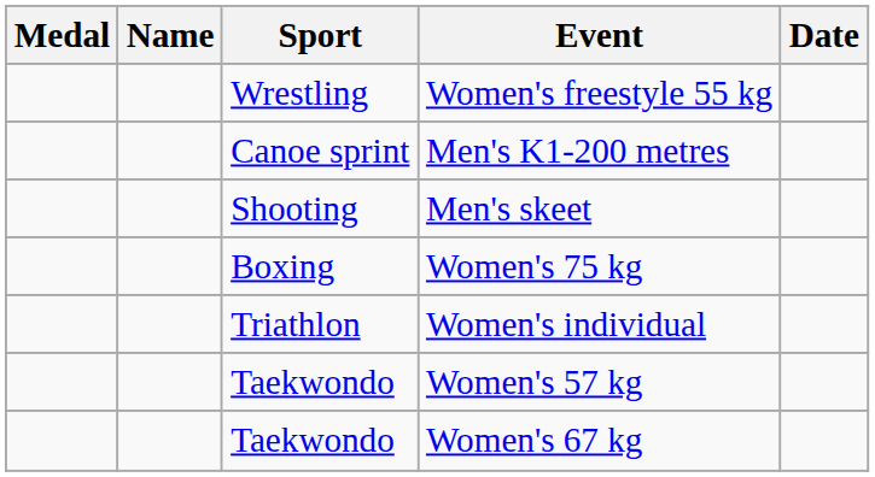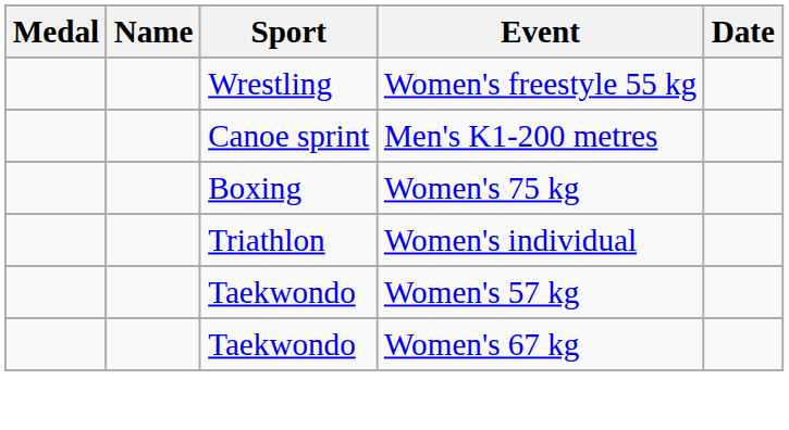 <table class="wikitable sortable" style="font-size: 95%">
 <tr>
 <th>Medal</th>
 <th>Name</th>
 <th>Sport</th>
 <th>Event</th>
 <th>Date</th>
 </tr>
 <tr>
 <td></td>
 <td></td>
 <td><a href='#'>Wrestling</a></td>
 <td><a href='#'>Women's freestyle 55 kg</a></td>
 <td></td>
 </tr>
 <tr>
 <td></td>
 <td></td>
 <td><a href='#'>Canoe sprint</a></td>
 <td><a href='#'>Men's K1-200 metres</a></td>
-<td></td>
-</tr>
-<tr>
-<td></td>
-<td></td>
-<td><a href='#'>Shooting</a></td>
-<td><a href='#'>Men's skeet</a></td>
 <td></td>
 </tr>
 <tr>
 <td></td>
 <td></td>
 <td><a href='#'>Boxing</a></td>
 <td><a href='#'>Women's 75 kg</a></td>
 <td></td>
 </tr>
 <tr>
 <td></td>
 <td></td>
 <td><a href='#'>Triathlon</a></td>
 <td><a href='#'>Women's individual</a></td>
 <td></td>
 </tr>
 <tr>
 <td></td>
 <td></td>
 <td><a href='#'>Taekwondo</a></td>
 <td><a href='#'>Women's 57 kg</a></td>
 <td></td>
 </tr>
 <tr>
 <td></td>
 <td></td>
 <td><a href='#'>Taekwondo</a></td>
 <td><a href='#'>Women's 67 kg</a></td>
 <td></td>
 </tr>
 </table>
